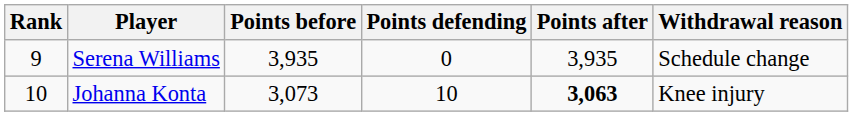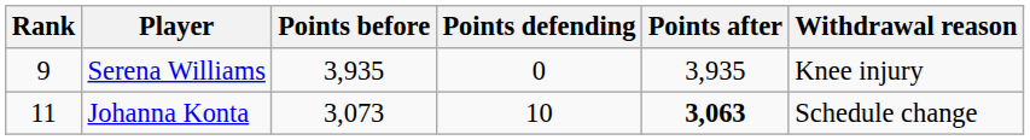 <table class="wikitable sortable" style="text-align:center;">
 <tr>
 <th>Rank</th>
 <th>Player</th>
 <th>Points before</th>
 <th>Points defending</th>
 <th>Points after</th>
 <th>Withdrawal reason</th>
 </tr>
 <tr>
 <td>9</td>
 <td align="left"> <a href='#'>Serena Williams</a></td>
 <td>3,935</td>
 <td>0</td>
 <td>3,935</td>
-<td align="left">Schedule change</td>
+<td align="left">Knee injury</td>
 </tr>
 <tr>
-<td>10</td>
+<td>11</td>
 <td align="left"> <a href='#'>Johanna Konta</a></td>
 <td>3,073</td>
 <td>10</td>
 <td><strong>3,063</strong></td>
-<td align="left">Knee injury</td>
+<td align="left">Schedule change</td>
 </tr>
 </table>
